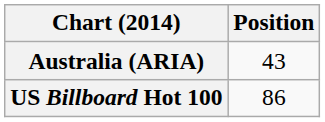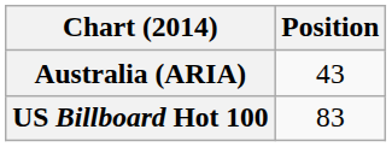 <table class="wikitable plainrowheaders" style="text-align:center">
 <tr>
 <th scope="col">Chart (2014)</th>
 <th scope="col">Position</th>
 </tr>
 <tr>
 <th scope="row">Australia (ARIA)</th>
 <td>43</td>
 </tr>
 <tr>
 <th scope="row">US <em>Billboard</em> Hot 100</th>
-<td>86</td>
+<td>83</td>
 </tr>
 </table>
